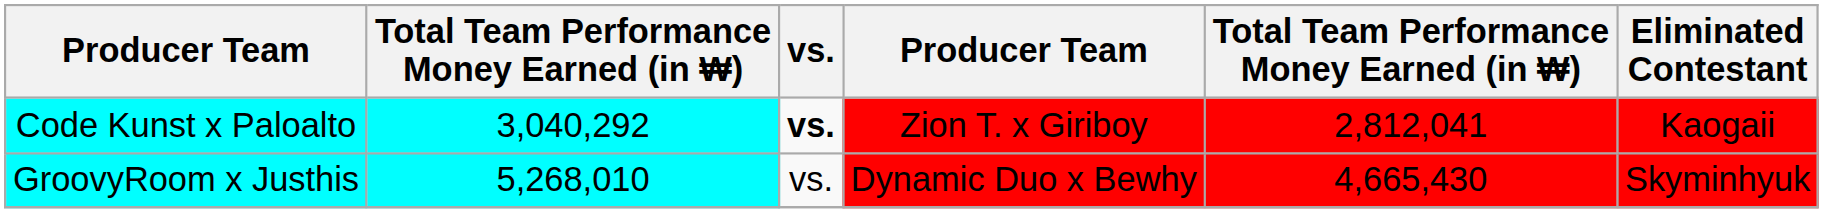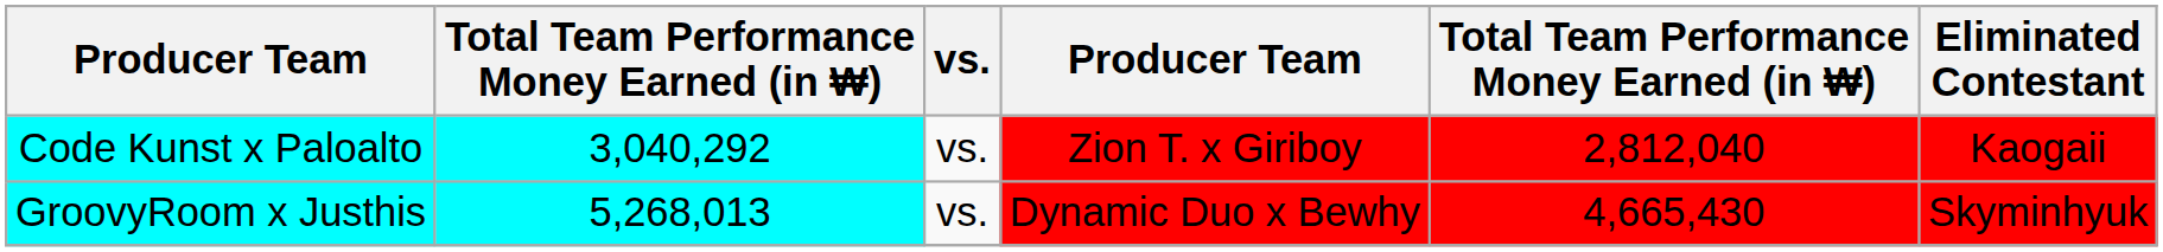 <table class="wikitable" style="text-align:center" border="2">
 <tr>
 <th>Producer Team</th>
 <th>Total Team Performance<br>Money Earned (in ₩)</th>
 <th>vs.</th>
 <th>Producer Team</th>
 <th>Total Team Performance<br>Money Earned (in ₩)</th>
 <th>Eliminated<br>Contestant</th>
 </tr>
 <tr>
 <td style="background:aqua">Code Kunst x Paloalto</td>
 <td style="background:aqua">3,040,292</td>
-<td><strong>vs.</strong></td>
+<td>vs.</td>
 <td style="background:red">Zion T. x Giriboy</td>
-<td style="background:red">2,812,041</td>
+<td style="background:red">2,812,040</td>
 <td style="background:red">Kaogaii</td>
 </tr>
 <tr>
 <td style="background:aqua">GroovyRoom x Justhis</td>
-<td style="background:aqua">5,268,010</td>
+<td style="background:aqua">5,268,013</td>
 <td>vs.</td>
 <td style="background:red">Dynamic Duo x Bewhy</td>
 <td style="background:red">4,665,430</td>
 <td style="background:red">Skyminhyuk</td>
 </tr>
 <tr>
 </tr>
 </table>
